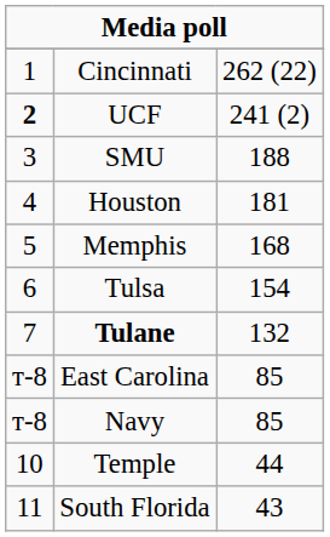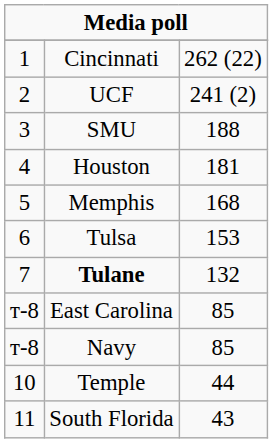 <table class="wikitable">
 <tr align="center">
 <td align="center" Colspan="3"><strong>Media poll</strong></td>
 </tr>
 <tr align="center">
 </tr>
 <tr align="center">
 <td>1</td>
 <td>Cincinnati</td>
 <td>262 (22)</td>
 </tr>
 <tr align="center">
-<td><strong>2</strong></td>
+<td>2</td>
 <td>UCF</td>
 <td>241 (2)</td>
 </tr>
 <tr align="center">
 <td>3</td>
 <td>SMU</td>
 <td>188</td>
 </tr>
 <tr align="center">
 <td>4</td>
 <td>Houston</td>
 <td>181</td>
 </tr>
 <tr align="center">
 <td>5</td>
 <td>Memphis</td>
 <td>168</td>
 </tr>
 <tr align="center">
 <td>6</td>
 <td>Tulsa</td>
-<td>154</td>
+<td>153</td>
 </tr>
 <tr align="center">
 <td>7</td>
 <td><strong>Tulane</strong></td>
 <td>132</td>
 </tr>
 <tr align="center">
 <td>т-8</td>
 <td>East Carolina</td>
 <td>85</td>
 </tr>
 <tr align="center">
 <td>т-8</td>
 <td>Navy</td>
 <td>85</td>
 </tr>
 <tr align="center">
 <td>10</td>
 <td>Temple</td>
 <td>44</td>
 </tr>
 <tr align="center">
 <td>11</td>
 <td>South Florida</td>
 <td>43</td>
 </tr>
 </table>
